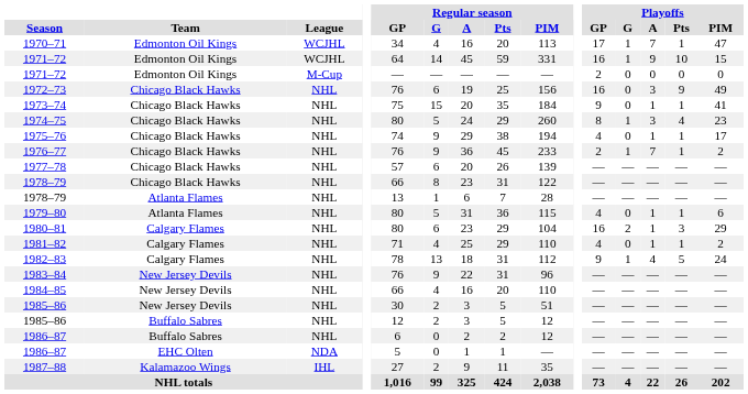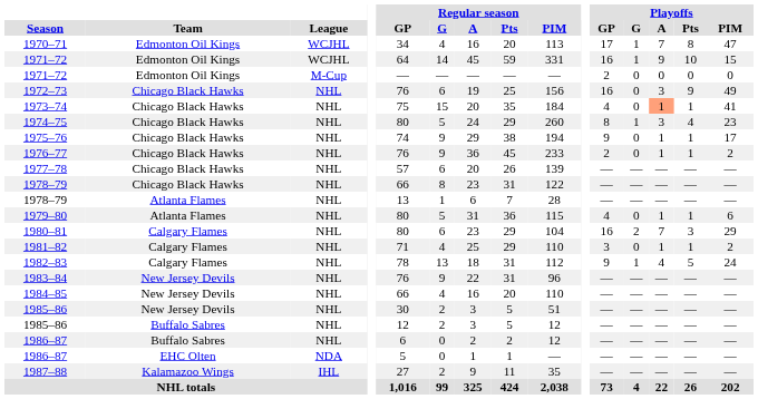 <table border="0" cellpadding="1" cellspacing="0" style="text-align:center; width:60em">
 <tr bgcolor="#e0e0e0">
 <th colspan="3" bgcolor="#ffffff"> </th>
 <th rowspan="99" bgcolor="#ffffff"> </th>
 <th colspan="5"><a href='#'>Regular season</a></th>
 <th rowspan="99" bgcolor="#ffffff"> </th>
 <th colspan="5"><a href='#'>Playoffs</a></th>
 </tr>
 <tr bgcolor="#e0e0e0">
 <th><a href='#'>Season</a></th>
 <th>Team</th>
 <th>League</th>
 <th>GP</th>
 <th><a href='#'>G</a></th>
 <th><a href='#'>A</a></th>
 <th><a href='#'>Pts</a></th>
 <th><a href='#'>PIM</a></th>
 <th>GP</th>
 <th>G</th>
 <th>A</th>
 <th>Pts</th>
 <th>PIM</th>
 </tr>
 <tr>
 <td><a href='#'>1970–71</a></td>
 <td><a href='#'>Edmonton Oil Kings</a></td>
 <td><a href='#'>WCJHL</a></td>
 <td>34</td>
 <td>4</td>
 <td>16</td>
 <td>20</td>
 <td>113</td>
 <td>17</td>
 <td>1</td>
 <td>7</td>
-<td>1</td>
+<td>8</td>
 <td>47</td>
 </tr>
 <tr bgcolor="#f0f0f0">
 <td><a href='#'>1971–72</a></td>
 <td>Edmonton Oil Kings</td>
 <td>WCJHL</td>
 <td>64</td>
 <td>14</td>
 <td>45</td>
 <td>59</td>
 <td>331</td>
 <td>16</td>
 <td>1</td>
 <td>9</td>
 <td>10</td>
 <td>15</td>
 </tr>
 <tr>
 <td><a href='#'>1971–72</a></td>
 <td>Edmonton Oil Kings</td>
 <td><a href='#'>M-Cup</a></td>
 <td>—</td>
 <td>—</td>
 <td>—</td>
 <td>—</td>
 <td>—</td>
 <td>2</td>
 <td>0</td>
 <td>0</td>
 <td>0</td>
 <td>0</td>
 </tr>
 <tr bgcolor="#f0f0f0">
 <td><a href='#'>1972–73</a></td>
 <td><a href='#'>Chicago Black Hawks</a></td>
 <td><a href='#'>NHL</a></td>
 <td>76</td>
 <td>6</td>
 <td>19</td>
 <td>25</td>
 <td>156</td>
 <td>16</td>
 <td>0</td>
 <td>3</td>
 <td>9</td>
 <td>49</td>
 </tr>
 <tr>
 <td><a href='#'>1973–74</a></td>
 <td>Chicago Black Hawks</td>
 <td>NHL</td>
 <td>75</td>
 <td>15</td>
 <td>20</td>
 <td>35</td>
 <td>184</td>
-<td>9</td>
+<td>4</td>
 <td>0</td>
-<td>1</td>
+<td style="background: lightsalmon;">1</td>
 <td>1</td>
 <td>41</td>
 </tr>
 <tr bgcolor="#f0f0f0">
 <td><a href='#'>1974–75</a></td>
 <td>Chicago Black Hawks</td>
 <td>NHL</td>
 <td>80</td>
 <td>5</td>
 <td>24</td>
 <td>29</td>
 <td>260</td>
 <td>8</td>
 <td>1</td>
 <td>3</td>
 <td>4</td>
 <td>23</td>
 </tr>
 <tr>
 <td><a href='#'>1975–76</a></td>
 <td>Chicago Black Hawks</td>
 <td>NHL</td>
 <td>74</td>
 <td>9</td>
 <td>29</td>
 <td>38</td>
 <td>194</td>
-<td>4</td>
+<td>9</td>
 <td>0</td>
 <td>1</td>
 <td>1</td>
 <td>17</td>
 </tr>
 <tr bgcolor="#f0f0f0">
 <td><a href='#'>1976–77</a></td>
 <td>Chicago Black Hawks</td>
 <td>NHL</td>
 <td>76</td>
 <td>9</td>
 <td>36</td>
 <td>45</td>
 <td>233</td>
 <td>2</td>
+<td>0</td>
 <td>1</td>
-<td>7</td>
 <td>1</td>
 <td>2</td>
 </tr>
 <tr>
 <td><a href='#'>1977–78</a></td>
 <td>Chicago Black Hawks</td>
 <td>NHL</td>
 <td>57</td>
 <td>6</td>
 <td>20</td>
 <td>26</td>
 <td>139</td>
 <td>—</td>
 <td>—</td>
 <td>—</td>
 <td>—</td>
 <td>—</td>
 </tr>
 <tr bgcolor="#f0f0f0">
 <td><a href='#'>1978–79</a></td>
 <td>Chicago Black Hawks</td>
 <td>NHL</td>
 <td>66</td>
 <td>8</td>
 <td>23</td>
 <td>31</td>
 <td>122</td>
 <td>—</td>
 <td>—</td>
 <td>—</td>
 <td>—</td>
 <td>—</td>
 </tr>
 <tr>
 <td>1978–79</td>
 <td><a href='#'>Atlanta Flames</a></td>
 <td>NHL</td>
 <td>13</td>
 <td>1</td>
 <td>6</td>
 <td>7</td>
 <td>28</td>
 <td>—</td>
 <td>—</td>
 <td>—</td>
 <td>—</td>
 <td>—</td>
 </tr>
 <tr bgcolor="#f0f0f0">
 <td><a href='#'>1979–80</a></td>
 <td>Atlanta Flames</td>
 <td>NHL</td>
 <td>80</td>
 <td>5</td>
 <td>31</td>
 <td>36</td>
 <td>115</td>
 <td>4</td>
 <td>0</td>
 <td>1</td>
 <td>1</td>
 <td>6</td>
 </tr>
 <tr>
 <td><a href='#'>1980–81</a></td>
 <td><a href='#'>Calgary Flames</a></td>
 <td>NHL</td>
 <td>80</td>
 <td>6</td>
 <td>23</td>
 <td>29</td>
 <td>104</td>
 <td>16</td>
 <td>2</td>
-<td>1</td>
+<td>7</td>
 <td>3</td>
 <td>29</td>
 </tr>
 <tr bgcolor="#f0f0f0">
 <td><a href='#'>1981–82</a></td>
 <td>Calgary Flames</td>
 <td>NHL</td>
 <td>71</td>
 <td>4</td>
 <td>25</td>
 <td>29</td>
 <td>110</td>
-<td>4</td>
+<td>3</td>
 <td>0</td>
 <td>1</td>
 <td>1</td>
 <td>2</td>
 </tr>
 <tr>
 <td><a href='#'>1982–83</a></td>
 <td>Calgary Flames</td>
 <td>NHL</td>
 <td>78</td>
 <td>13</td>
 <td>18</td>
 <td>31</td>
 <td>112</td>
 <td>9</td>
 <td>1</td>
 <td>4</td>
 <td>5</td>
 <td>24</td>
 </tr>
 <tr bgcolor="#f0f0f0">
 <td><a href='#'>1983–84</a></td>
 <td><a href='#'>New Jersey Devils</a></td>
 <td>NHL</td>
 <td>76</td>
 <td>9</td>
 <td>22</td>
 <td>31</td>
 <td>96</td>
 <td>—</td>
 <td>—</td>
 <td>—</td>
 <td>—</td>
 <td>—</td>
 </tr>
 <tr>
 <td><a href='#'>1984–85</a></td>
 <td>New Jersey Devils</td>
 <td>NHL</td>
 <td>66</td>
 <td>4</td>
 <td>16</td>
 <td>20</td>
 <td>110</td>
 <td>—</td>
 <td>—</td>
 <td>—</td>
 <td>—</td>
 <td>—</td>
 </tr>
 <tr bgcolor="#f0f0f0">
 <td><a href='#'>1985–86</a></td>
 <td>New Jersey Devils</td>
 <td>NHL</td>
 <td>30</td>
 <td>2</td>
 <td>3</td>
 <td>5</td>
 <td>51</td>
 <td>—</td>
 <td>—</td>
 <td>—</td>
 <td>—</td>
 <td>—</td>
 </tr>
 <tr>
 <td>1985–86</td>
 <td><a href='#'>Buffalo Sabres</a></td>
 <td>NHL</td>
 <td>12</td>
 <td>2</td>
 <td>3</td>
 <td>5</td>
 <td>12</td>
 <td>—</td>
 <td>—</td>
 <td>—</td>
 <td>—</td>
 <td>—</td>
 </tr>
 <tr bgcolor="#f0f0f0">
 <td><a href='#'>1986–87</a></td>
 <td>Buffalo Sabres</td>
 <td>NHL</td>
 <td>6</td>
 <td>0</td>
 <td>2</td>
 <td>2</td>
 <td>12</td>
 <td>—</td>
 <td>—</td>
 <td>—</td>
 <td>—</td>
 <td>—</td>
 </tr>
 <tr>
 <td><a href='#'>1986–87</a></td>
 <td><a href='#'>EHC Olten</a></td>
 <td><a href='#'>NDA</a></td>
 <td>5</td>
 <td>0</td>
 <td>1</td>
 <td>1</td>
 <td>—</td>
 <td>—</td>
 <td>—</td>
 <td>—</td>
 <td>—</td>
 <td>—</td>
 </tr>
 <tr bgcolor="#f0f0f0">
 <td><a href='#'>1987–88</a></td>
 <td><a href='#'>Kalamazoo Wings</a></td>
 <td><a href='#'>IHL</a></td>
 <td>27</td>
 <td>2</td>
 <td>9</td>
 <td>11</td>
 <td>35</td>
 <td>—</td>
 <td>—</td>
 <td>—</td>
 <td>—</td>
 <td>—</td>
 </tr>
 <tr bgcolor="#e0e0e0">
 <th colspan="3">NHL totals</th>
 <th>1,016</th>
 <th>99</th>
 <th>325</th>
 <th>424</th>
 <th>2,038</th>
 <th>73</th>
 <th>4</th>
 <th>22</th>
 <th>26</th>
 <th>202</th>
 </tr>
 </table>
